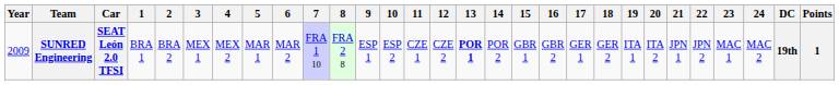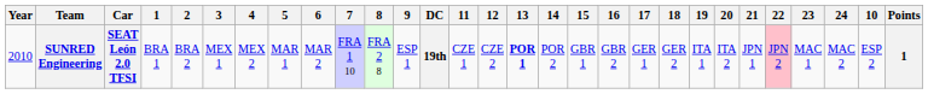 <table class="wikitable" style="text-align:center; font-size:85%">
 <tr>
 <th>Year</th>
 <th>Team</th>
 <th>Car</th>
 <th>1</th>
 <th>2</th>
 <th>3</th>
 <th>4</th>
 <th>5</th>
 <th>6</th>
 <th>7</th>
 <th>8</th>
 <th>9</th>
-<th>10</th>
+<th>DC</th>
 <th>11</th>
 <th>12</th>
 <th>13</th>
 <th>14</th>
 <th>15</th>
 <th>16</th>
 <th>17</th>
 <th>18</th>
 <th>19</th>
 <th>20</th>
 <th>21</th>
 <th>22</th>
 <th>23</th>
 <th>24</th>
-<th>DC</th>
+<th>10</th>
 <th>Points</th>
 </tr>
 <tr>
-<td><a href='#'>2009</a></td>
+<td><a href='#'>2010</a></td>
 <th><a href='#'>SUNRED Engineering</a></th>
 <th><a href='#'>SEAT León 2.0 TFSI</a></th>
 <td><a href='#'>BRA<br>1</a></td>
 <td><a href='#'>BRA<br>2</a></td>
 <td><a href='#'>MEX<br>1</a></td>
 <td><a href='#'>MEX<br>2</a></td>
 <td><a href='#'>MAR<br>1</a></td>
 <td><a href='#'>MAR<br>2</a></td>
 <td style="background:#CFCFFF;"><a href='#'>FRA<br>1</a><br> <small>10</small></td>
 <td style="background:#DFFFDF;"><a href='#'>FRA<br>2</a><br> <small>8</small></td>
 <td><a href='#'>ESP<br>1</a></td>
-<td><a href='#'>ESP<br>2</a></td>
+<th>19th</th>
 <td><a href='#'>CZE<br>1</a></td>
 <td><a href='#'>CZE<br>2</a></td>
 <td><strong><a href='#'>POR<br>1</a></strong></td>
 <td><a href='#'>POR<br>2</a></td>
 <td><a href='#'>GBR<br>1</a></td>
 <td><a href='#'>GBR<br>2</a></td>
 <td><a href='#'>GER<br>1</a></td>
 <td><a href='#'>GER<br>2</a></td>
 <td><a href='#'>ITA<br>1</a></td>
 <td><a href='#'>ITA<br>2</a></td>
 <td><a href='#'>JPN<br>1</a></td>
-<td><a href='#'>JPN<br>2</a></td>
+<td style="background: pink;"><a href='#'>JPN<br>2</a></td>
 <td><a href='#'>MAC<br>1</a></td>
 <td><a href='#'>MAC<br>2</a></td>
-<th>19th</th>
+<td><a href='#'>ESP<br>2</a></td>
 <th>1</th>
 </tr>
 </table>
